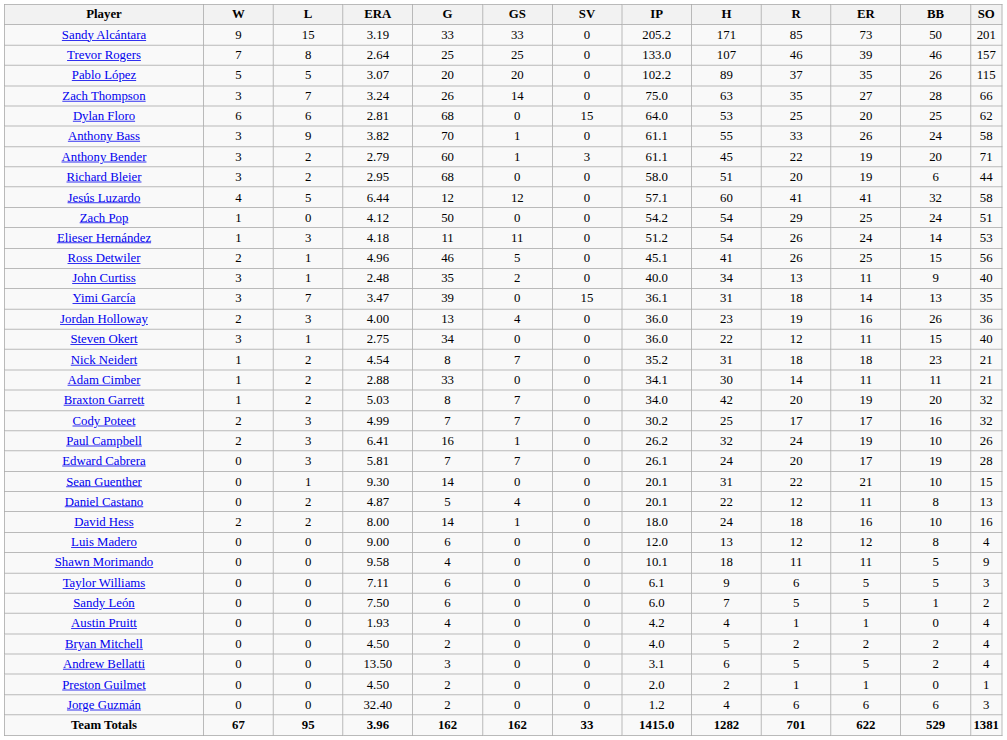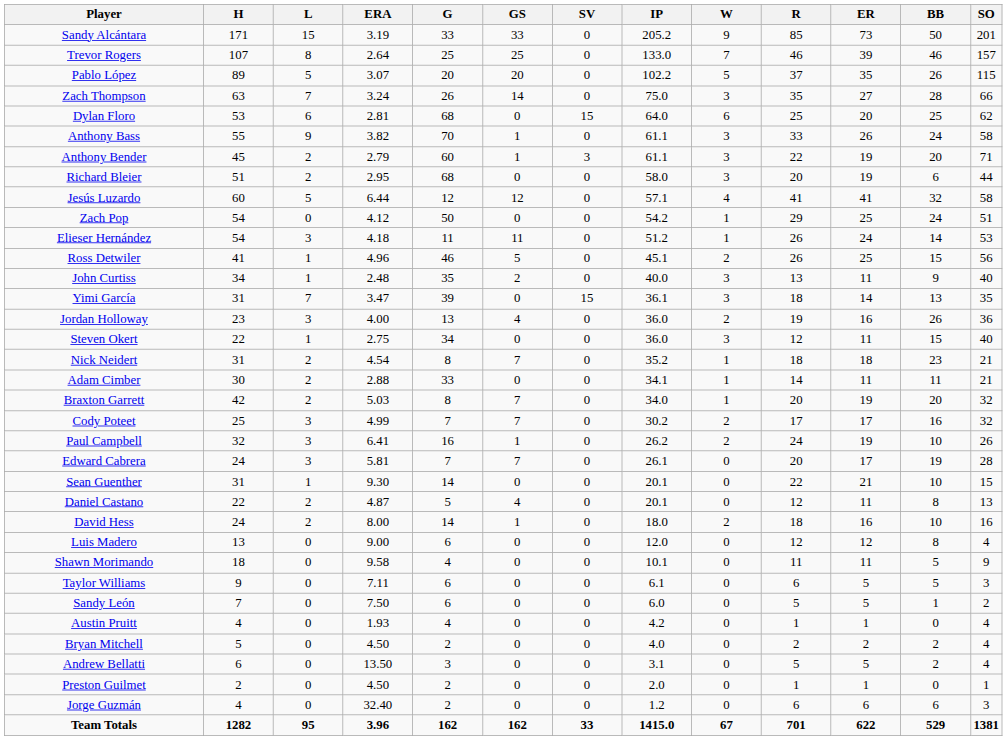 <table class=wikitable style="text-align:center">
 <tr>
 <th bgcolor=#DDDDFF; width="20%">Player</th>
-<th bgcolor=#DDDDFF; width="7%">W</th>
+<th bgcolor=#DDDDFF; width="7%">H</th>
 <th bgcolor=#DDDDFF; width="7%">L</th>
 <th bgcolor=#DDDDFF; width="7%">ERA</th>
 <th bgcolor=#DDDDFF; width="7%">G</th>
 <th bgcolor=#DDDDFF; width="7%">GS</th>
 <th bgcolor=#DDDDFF; width="7%">SV</th>
 <th bgcolor=#DDDDFF; width="7%">IP</th>
-<th bgcolor=#DDDDFF; width="7%">H</th>
+<th bgcolor=#DDDDFF; width="7%">W</th>
 <th bgcolor=#DDDDFF; width="7%">R</th>
 <th bgcolor=#DDDDFF; width="7%">ER</th>
 <th bgcolor=#DDDDFF; width="7%">BB</th>
 <th bgcolor=#DDDDFF; width="7%">SO</th>
 </tr>
 <tr>
 <td><a href='#'>Sandy Alcántara</a></td>
-<td>9</td>
+<td>171</td>
 <td>15</td>
 <td>3.19</td>
 <td>33</td>
 <td>33</td>
 <td>0</td>
 <td>205.2</td>
-<td>171</td>
+<td>9</td>
 <td>85</td>
 <td>73</td>
 <td>50</td>
 <td>201</td>
 </tr>
 <tr>
 <td><a href='#'>Trevor Rogers</a></td>
-<td>7</td>
+<td>107</td>
 <td>8</td>
 <td>2.64</td>
 <td>25</td>
 <td>25</td>
 <td>0</td>
 <td>133.0</td>
-<td>107</td>
+<td>7</td>
 <td>46</td>
 <td>39</td>
 <td>46</td>
 <td>157</td>
 </tr>
 <tr>
 <td><a href='#'>Pablo López</a></td>
-<td>5</td>
+<td>89</td>
 <td>5</td>
 <td>3.07</td>
 <td>20</td>
 <td>20</td>
 <td>0</td>
 <td>102.2</td>
-<td>89</td>
+<td>5</td>
 <td>37</td>
 <td>35</td>
 <td>26</td>
 <td>115</td>
 </tr>
 <tr>
 <td><a href='#'>Zach Thompson</a></td>
-<td>3</td>
+<td>63</td>
 <td>7</td>
 <td>3.24</td>
 <td>26</td>
 <td>14</td>
 <td>0</td>
 <td>75.0</td>
-<td>63</td>
+<td>3</td>
 <td>35</td>
 <td>27</td>
 <td>28</td>
 <td>66</td>
 </tr>
 <tr>
 <td><a href='#'>Dylan Floro</a></td>
-<td>6</td>
+<td>53</td>
 <td>6</td>
 <td>2.81</td>
 <td>68</td>
 <td>0</td>
 <td>15</td>
 <td>64.0</td>
-<td>53</td>
+<td>6</td>
 <td>25</td>
 <td>20</td>
 <td>25</td>
 <td>62</td>
 </tr>
 <tr>
 <td><a href='#'>Anthony Bass</a></td>
-<td>3</td>
+<td>55</td>
 <td>9</td>
 <td>3.82</td>
 <td>70</td>
 <td>1</td>
 <td>0</td>
 <td>61.1</td>
-<td>55</td>
+<td>3</td>
 <td>33</td>
 <td>26</td>
 <td>24</td>
 <td>58</td>
 </tr>
 <tr>
 <td><a href='#'>Anthony Bender</a></td>
-<td>3</td>
+<td>45</td>
 <td>2</td>
 <td>2.79</td>
 <td>60</td>
 <td>1</td>
 <td>3</td>
 <td>61.1</td>
-<td>45</td>
+<td>3</td>
 <td>22</td>
 <td>19</td>
 <td>20</td>
 <td>71</td>
 </tr>
 <tr>
 <td><a href='#'>Richard Bleier</a></td>
-<td>3</td>
+<td>51</td>
 <td>2</td>
 <td>2.95</td>
 <td>68</td>
 <td>0</td>
 <td>0</td>
 <td>58.0</td>
-<td>51</td>
+<td>3</td>
 <td>20</td>
 <td>19</td>
 <td>6</td>
 <td>44</td>
 </tr>
 <tr>
 <td><a href='#'>Jesús Luzardo</a></td>
-<td>4</td>
+<td>60</td>
 <td>5</td>
 <td>6.44</td>
 <td>12</td>
 <td>12</td>
 <td>0</td>
 <td>57.1</td>
-<td>60</td>
+<td>4</td>
 <td>41</td>
 <td>41</td>
 <td>32</td>
 <td>58</td>
 </tr>
 <tr>
 <td><a href='#'>Zach Pop</a></td>
-<td>1</td>
+<td>54</td>
 <td>0</td>
 <td>4.12</td>
 <td>50</td>
 <td>0</td>
 <td>0</td>
 <td>54.2</td>
-<td>54</td>
+<td>1</td>
 <td>29</td>
 <td>25</td>
 <td>24</td>
 <td>51</td>
 </tr>
 <tr>
 <td><a href='#'>Elieser Hernández</a></td>
-<td>1</td>
+<td>54</td>
 <td>3</td>
 <td>4.18</td>
 <td>11</td>
 <td>11</td>
 <td>0</td>
 <td>51.2</td>
-<td>54</td>
+<td>1</td>
 <td>26</td>
 <td>24</td>
 <td>14</td>
 <td>53</td>
 </tr>
 <tr>
 <td><a href='#'>Ross Detwiler</a></td>
-<td>2</td>
+<td>41</td>
 <td>1</td>
 <td>4.96</td>
 <td>46</td>
 <td>5</td>
 <td>0</td>
 <td>45.1</td>
-<td>41</td>
+<td>2</td>
 <td>26</td>
 <td>25</td>
 <td>15</td>
 <td>56</td>
 </tr>
 <tr>
 <td><a href='#'>John Curtiss</a></td>
-<td>3</td>
+<td>34</td>
 <td>1</td>
 <td>2.48</td>
 <td>35</td>
 <td>2</td>
 <td>0</td>
 <td>40.0</td>
-<td>34</td>
+<td>3</td>
 <td>13</td>
 <td>11</td>
 <td>9</td>
 <td>40</td>
 </tr>
 <tr>
 <td><a href='#'>Yimi García</a></td>
-<td>3</td>
+<td>31</td>
 <td>7</td>
 <td>3.47</td>
 <td>39</td>
 <td>0</td>
 <td>15</td>
 <td>36.1</td>
-<td>31</td>
+<td>3</td>
 <td>18</td>
 <td>14</td>
 <td>13</td>
 <td>35</td>
 </tr>
 <tr>
 <td><a href='#'>Jordan Holloway</a></td>
-<td>2</td>
+<td>23</td>
 <td>3</td>
 <td>4.00</td>
 <td>13</td>
 <td>4</td>
 <td>0</td>
 <td>36.0</td>
-<td>23</td>
+<td>2</td>
 <td>19</td>
 <td>16</td>
 <td>26</td>
 <td>36</td>
 </tr>
 <tr>
 <td><a href='#'>Steven Okert</a></td>
-<td>3</td>
+<td>22</td>
 <td>1</td>
 <td>2.75</td>
 <td>34</td>
 <td>0</td>
 <td>0</td>
 <td>36.0</td>
-<td>22</td>
+<td>3</td>
 <td>12</td>
 <td>11</td>
 <td>15</td>
 <td>40</td>
 </tr>
 <tr>
 <td><a href='#'>Nick Neidert</a></td>
-<td>1</td>
+<td>31</td>
 <td>2</td>
 <td>4.54</td>
 <td>8</td>
 <td>7</td>
 <td>0</td>
 <td>35.2</td>
-<td>31</td>
+<td>1</td>
 <td>18</td>
 <td>18</td>
 <td>23</td>
 <td>21</td>
 </tr>
 <tr>
 <td><a href='#'>Adam Cimber</a></td>
-<td>1</td>
+<td>30</td>
 <td>2</td>
 <td>2.88</td>
 <td>33</td>
 <td>0</td>
 <td>0</td>
 <td>34.1</td>
-<td>30</td>
+<td>1</td>
 <td>14</td>
 <td>11</td>
 <td>11</td>
 <td>21</td>
 </tr>
 <tr>
 <td><a href='#'>Braxton Garrett</a></td>
-<td>1</td>
+<td>42</td>
 <td>2</td>
 <td>5.03</td>
 <td>8</td>
 <td>7</td>
 <td>0</td>
 <td>34.0</td>
-<td>42</td>
+<td>1</td>
 <td>20</td>
 <td>19</td>
 <td>20</td>
 <td>32</td>
 </tr>
 <tr>
 <td><a href='#'>Cody Poteet</a></td>
-<td>2</td>
+<td>25</td>
 <td>3</td>
 <td>4.99</td>
 <td>7</td>
 <td>7</td>
 <td>0</td>
 <td>30.2</td>
-<td>25</td>
+<td>2</td>
 <td>17</td>
 <td>17</td>
 <td>16</td>
 <td>32</td>
 </tr>
 <tr>
 <td><a href='#'>Paul Campbell</a></td>
-<td>2</td>
+<td>32</td>
 <td>3</td>
 <td>6.41</td>
 <td>16</td>
 <td>1</td>
 <td>0</td>
 <td>26.2</td>
-<td>32</td>
+<td>2</td>
 <td>24</td>
 <td>19</td>
 <td>10</td>
 <td>26</td>
 </tr>
 <tr>
 <td><a href='#'>Edward Cabrera</a></td>
-<td>0</td>
+<td>24</td>
 <td>3</td>
 <td>5.81</td>
 <td>7</td>
 <td>7</td>
 <td>0</td>
 <td>26.1</td>
-<td>24</td>
+<td>0</td>
 <td>20</td>
 <td>17</td>
 <td>19</td>
 <td>28</td>
 </tr>
 <tr>
 <td><a href='#'>Sean Guenther</a></td>
-<td>0</td>
+<td>31</td>
 <td>1</td>
 <td>9.30</td>
 <td>14</td>
 <td>0</td>
 <td>0</td>
 <td>20.1</td>
-<td>31</td>
+<td>0</td>
 <td>22</td>
 <td>21</td>
 <td>10</td>
 <td>15</td>
 </tr>
 <tr>
 <td><a href='#'>Daniel Castano</a></td>
-<td>0</td>
+<td>22</td>
 <td>2</td>
 <td>4.87</td>
 <td>5</td>
 <td>4</td>
 <td>0</td>
 <td>20.1</td>
-<td>22</td>
+<td>0</td>
 <td>12</td>
 <td>11</td>
 <td>8</td>
 <td>13</td>
 </tr>
 <tr>
 <td><a href='#'>David Hess</a></td>
-<td>2</td>
+<td>24</td>
 <td>2</td>
 <td>8.00</td>
 <td>14</td>
 <td>1</td>
 <td>0</td>
 <td>18.0</td>
-<td>24</td>
+<td>2</td>
 <td>18</td>
 <td>16</td>
 <td>10</td>
 <td>16</td>
 </tr>
 <tr>
 <td><a href='#'>Luis Madero</a></td>
-<td>0</td>
+<td>13</td>
 <td>0</td>
 <td>9.00</td>
 <td>6</td>
 <td>0</td>
 <td>0</td>
 <td>12.0</td>
-<td>13</td>
+<td>0</td>
 <td>12</td>
 <td>12</td>
 <td>8</td>
 <td>4</td>
 </tr>
 <tr>
 <td><a href='#'>Shawn Morimando</a></td>
-<td>0</td>
+<td>18</td>
 <td>0</td>
 <td>9.58</td>
 <td>4</td>
 <td>0</td>
 <td>0</td>
 <td>10.1</td>
-<td>18</td>
+<td>0</td>
 <td>11</td>
 <td>11</td>
 <td>5</td>
 <td>9</td>
 </tr>
 <tr>
 <td><a href='#'>Taylor Williams</a></td>
-<td>0</td>
+<td>9</td>
 <td>0</td>
 <td>7.11</td>
 <td>6</td>
 <td>0</td>
 <td>0</td>
 <td>6.1</td>
-<td>9</td>
+<td>0</td>
 <td>6</td>
 <td>5</td>
 <td>5</td>
 <td>3</td>
 </tr>
 <tr>
 <td><a href='#'>Sandy León</a></td>
-<td>0</td>
+<td>7</td>
 <td>0</td>
 <td>7.50</td>
 <td>6</td>
 <td>0</td>
 <td>0</td>
 <td>6.0</td>
-<td>7</td>
+<td>0</td>
 <td>5</td>
 <td>5</td>
 <td>1</td>
 <td>2</td>
 </tr>
 <tr>
 <td><a href='#'>Austin Pruitt</a></td>
-<td>0</td>
+<td>4</td>
 <td>0</td>
 <td>1.93</td>
 <td>4</td>
 <td>0</td>
 <td>0</td>
 <td>4.2</td>
-<td>4</td>
+<td>0</td>
 <td>1</td>
 <td>1</td>
 <td>0</td>
 <td>4</td>
 </tr>
 <tr>
 <td><a href='#'>Bryan Mitchell</a></td>
-<td>0</td>
+<td>5</td>
 <td>0</td>
 <td>4.50</td>
 <td>2</td>
 <td>0</td>
 <td>0</td>
 <td>4.0</td>
-<td>5</td>
+<td>0</td>
 <td>2</td>
 <td>2</td>
 <td>2</td>
 <td>4</td>
 </tr>
 <tr>
 <td><a href='#'>Andrew Bellatti</a></td>
-<td>0</td>
+<td>6</td>
 <td>0</td>
 <td>13.50</td>
 <td>3</td>
 <td>0</td>
 <td>0</td>
 <td>3.1</td>
-<td>6</td>
+<td>0</td>
 <td>5</td>
 <td>5</td>
 <td>2</td>
 <td>4</td>
 </tr>
 <tr>
 <td><a href='#'>Preston Guilmet</a></td>
-<td>0</td>
+<td>2</td>
 <td>0</td>
 <td>4.50</td>
 <td>2</td>
 <td>0</td>
 <td>0</td>
 <td>2.0</td>
-<td>2</td>
+<td>0</td>
 <td>1</td>
 <td>1</td>
 <td>0</td>
 <td>1</td>
 </tr>
 <tr>
 <td><a href='#'>Jorge Guzmán</a></td>
-<td>0</td>
+<td>4</td>
 <td>0</td>
 <td>32.40</td>
 <td>2</td>
 <td>0</td>
 <td>0</td>
 <td>1.2</td>
-<td>4</td>
+<td>0</td>
 <td>6</td>
 <td>6</td>
 <td>6</td>
 <td>3</td>
 </tr>
 <tr>
 <td><strong>Team Totals</strong></td>
-<td><strong>67</strong></td>
+<td><strong>1282</strong></td>
 <td><strong>95</strong></td>
 <td><strong>3.96</strong></td>
 <td><strong>162</strong></td>
 <td><strong>162</strong></td>
 <td><strong>33</strong></td>
 <td><strong>1415.0</strong></td>
-<td><strong>1282</strong></td>
+<td><strong>67</strong></td>
 <td><strong>701</strong></td>
 <td><strong>622</strong></td>
 <td><strong>529</strong></td>
 <td><strong>1381</strong></td>
 </tr>
 </table>
